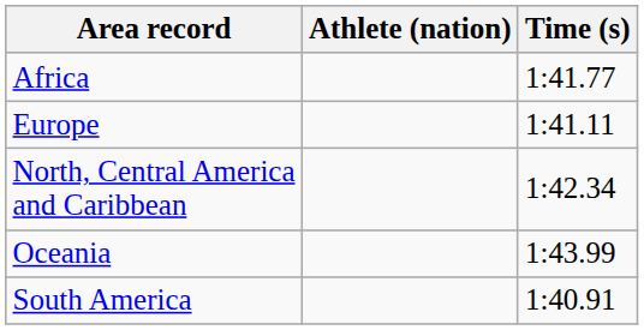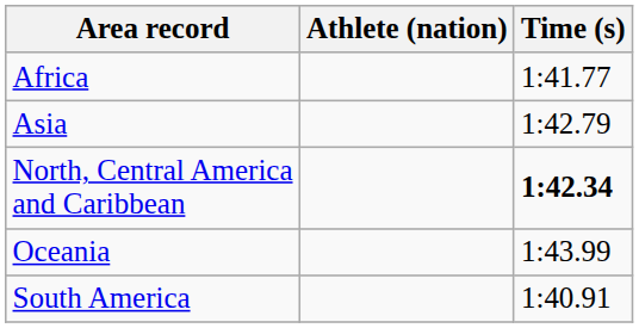 <table class="wikitable">
 <tr>
 <th>Area record</th>
 <th>Athlete (nation)</th>
 <th>Time (s)</th>
 </tr>
 <tr>
 <td><a href='#'>Africa</a> </td>
 <td></td>
 <td>1:41.77</td>
 </tr>
 <tr>
-<td><a href='#'>Europe</a> </td>
+<td><a href='#'>Asia</a> </td>
 <td></td>
-<td>1:41.11</td>
+<td>1:42.79</td>
 </tr>
 <tr>
 <td><a href='#'>North, Central America<br>and Caribbean</a> </td>
 <td></td>
-<td>1:42.34</td>
+<td><strong>1:42.34</strong></td>
 </tr>
 <tr>
 <td><a href='#'>Oceania</a> </td>
 <td></td>
 <td>1:43.99</td>
 </tr>
 <tr>
 <td><a href='#'>South America</a> </td>
 <td></td>
 <td>1:40.91 </td>
 </tr>
 </table>
